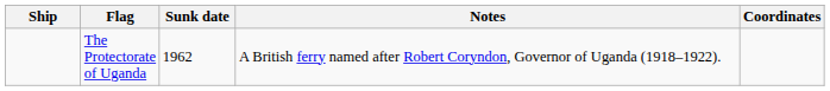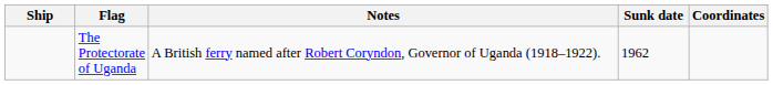 <table class=wikitable | style = "width:100%">
 <tr>
 <th style="width:10%">Ship</th>
 <th>Flag</th>
+<th style="width:70%">Notes</th>
 <th style="width:10%">Sunk date</th>
-<th style="width:70%">Notes</th>
 <th style="width:10%">Coordinates</th>
 </tr>
 <tr>
 <td></td>
 <td> <a href='#'>The Protectorate of Uganda</a></td>
+<td>A British <a href='#'>ferry</a> named after <a href='#'>Robert Coryndon</a>, Governor of Uganda (1918–1922).</td>
 <td>1962</td>
-<td>A British <a href='#'>ferry</a> named after <a href='#'>Robert Coryndon</a>, Governor of Uganda (1918–1922).</td>
 <td></td>
 </tr>
 </table>
